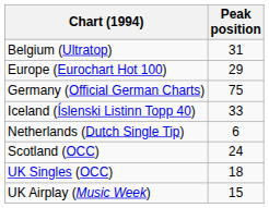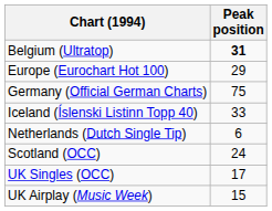 <table class="wikitable sortable">
 <tr>
 <th>Chart (1994)</th>
 <th>Peak<br>position</th>
 </tr>
 <tr>
 <td align="left">Belgium (<a href='#'>Ultratop</a>)</td>
-<td style="text-align:center;">31</td>
+<td style="text-align:center;"><strong>31</strong></td>
 </tr>
 <tr>
 <td align="left">Europe (<a href='#'>Eurochart Hot 100</a>)</td>
 <td style="text-align:center;">29</td>
 </tr>
 <tr>
 <td align="left">Germany (<a href='#'>Official German Charts</a>)</td>
 <td style="text-align:center;">75</td>
 </tr>
 <tr>
 <td align="left">Iceland (<a href='#'>Íslenski Listinn Topp 40</a>)</td>
 <td style="text-align:center;">33</td>
 </tr>
 <tr>
 <td align="left">Netherlands (<a href='#'>Dutch Single Tip</a>)</td>
 <td style="text-align:center;">6</td>
 </tr>
 <tr>
 <td align="left">Scotland (<a href='#'>OCC</a>)</td>
 <td style="text-align:center;">24</td>
 </tr>
 <tr>
 <td align="left"><a href='#'>UK Singles</a> (<a href='#'>OCC</a>)</td>
-<td style="text-align:center;">18</td>
+<td style="text-align:center;">17</td>
 </tr>
 <tr>
 <td align="left">UK Airplay (<em><a href='#'>Music Week</a></em>)</td>
 <td style="text-align:center;">15</td>
 </tr>
 </table>
